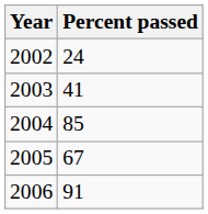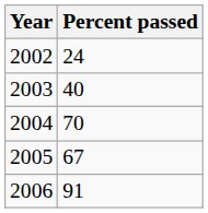 <table class="wikitable">
 <tr>
 <th>Year</th>
 <th>Percent passed</th>
 </tr>
 <tr>
 <td>2002</td>
 <td>24</td>
 </tr>
 <tr>
 <td>2003</td>
-<td>41</td>
+<td>40</td>
 </tr>
 <tr>
 <td>2004</td>
-<td>85</td>
+<td>70</td>
 </tr>
 <tr>
 <td>2005</td>
 <td>67</td>
 </tr>
 <tr>
 <td>2006</td>
 <td>91</td>
 </tr>
 </table>
